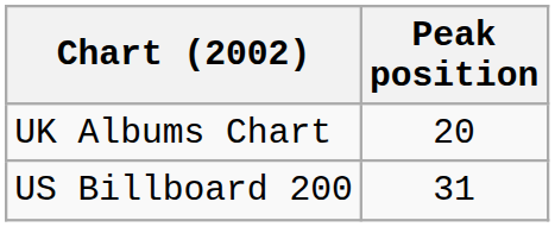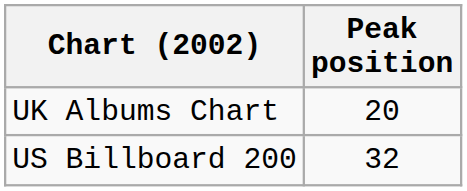 <table class="wikitable">
 <tr>
 <th>Chart (2002)</th>
 <th>Peak<br>position</th>
 </tr>
 <tr>
 <td>UK Albums Chart</td>
 <td align=center>20</td>
 </tr>
 <tr>
 <td>US Billboard 200</td>
-<td align=center>31</td>
+<td align=center>32</td>
 </tr>
 </table>
